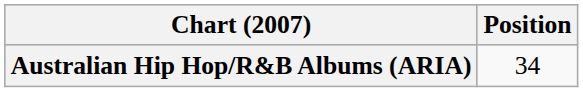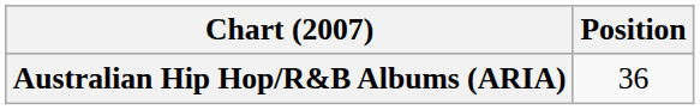 <table class="wikitable sortable plainrowheaders">
 <tr>
 <th scope="col">Chart (2007)</th>
 <th scope="col">Position</th>
 </tr>
 <tr>
 <th scope="row">Australian Hip Hop/R&B Albums (ARIA)</th>
-<td style="text-align:center;">34</td>
+<td style="text-align:center;">36</td>
 </tr>
 </table>
